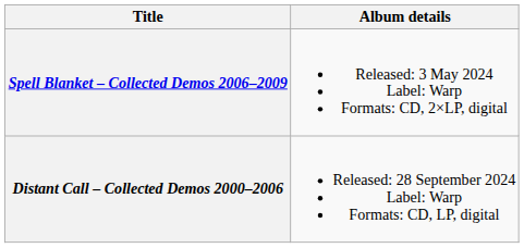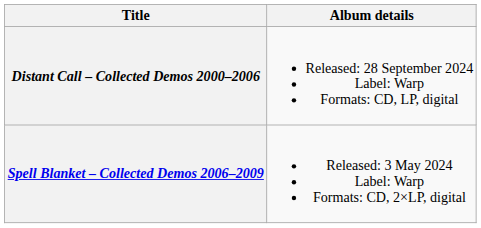 <table class="wikitable plainrowheaders" style="text-align:center">
 <tr>
 <th scope="col">Title</th>
 <th scope="col">Album details</th>
 </tr>
 <tr>
+<th scope="row"><em>Distant Call – Collected Demos 2000–2006</em></th>
+<td><br><ul><li>Released: 28 September 2024</li><li>Label: Warp</li><li>Formats: CD, LP, digital</li></ul></td>
+</tr>
+<tr>
 <th scope="row"><em><a href='#'>Spell Blanket – Collected Demos 2006–2009</a></em></th>
 <td><br><ul><li>Released: 3 May 2024</li><li>Label: Warp</li><li>Formats: CD, 2×LP, digital</li></ul></td>
 </tr>
-<tr>
-<th scope="row"><em>Distant Call – Collected Demos 2000–2006</em></th>
-<td><br><ul><li>Released: 28 September 2024</li><li>Label: Warp</li><li>Formats: CD, LP, digital</li></ul></td>
-</tr>
 </table>
